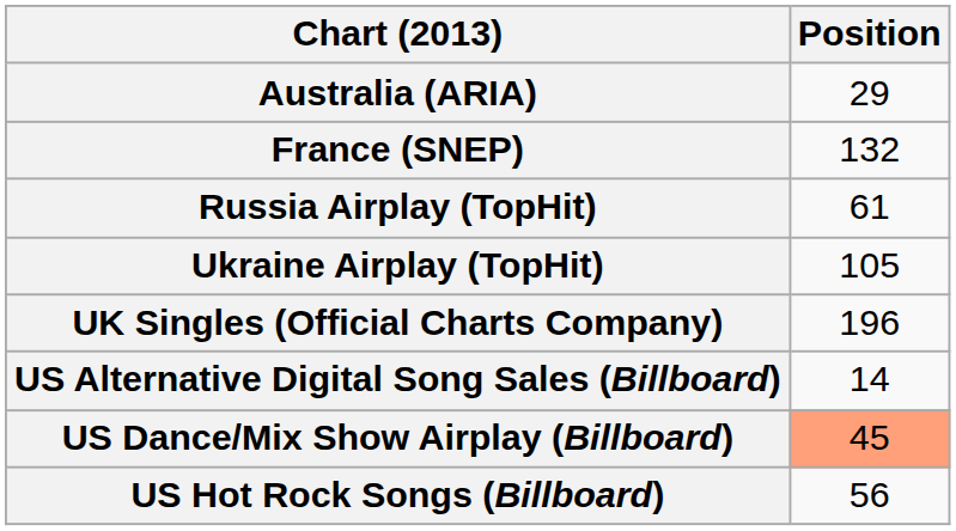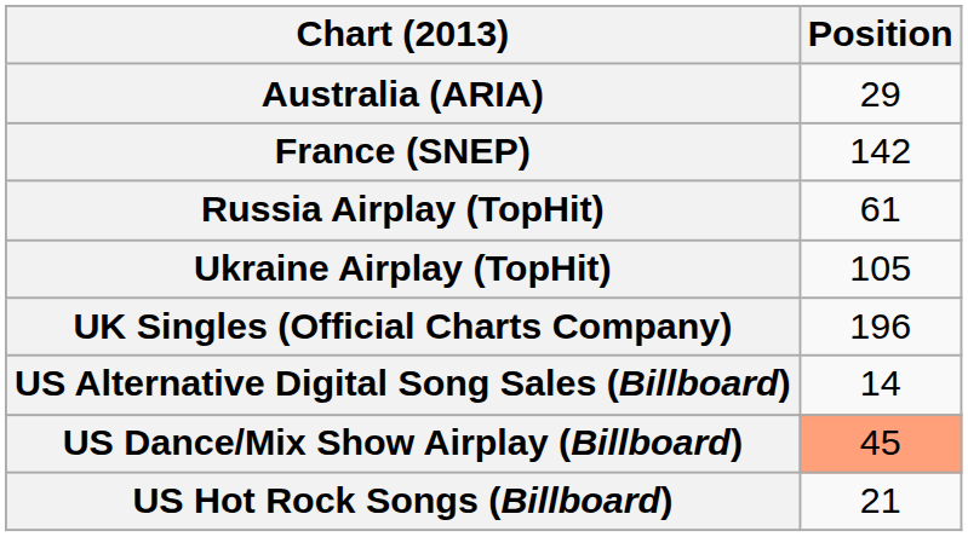 <table class="wikitable sortable plainrowheaders" style="text-align:center">
 <tr>
 <th>Chart (2013)</th>
 <th>Position</th>
 </tr>
 <tr>
 <th scope="row">Australia (ARIA)</th>
 <td>29</td>
 </tr>
 <tr>
 <th scope="row">France (SNEP)</th>
-<td>132</td>
+<td>142</td>
 </tr>
 <tr>
 <th scope="row">Russia Airplay (TopHit)</th>
 <td>61</td>
 </tr>
 <tr>
 <th scope="row">Ukraine Airplay (TopHit)</th>
 <td>105</td>
 </tr>
 <tr>
 <th scope="row">UK Singles (Official Charts Company)</th>
 <td>196</td>
 </tr>
 <tr>
 <th scope="row">US Alternative Digital Song Sales (<em>Billboard</em>)</th>
 <td>14</td>
 </tr>
 <tr>
 <th scope="row">US Dance/Mix Show Airplay (<em>Billboard</em>)</th>
 <td style="background: lightsalmon;">45</td>
 </tr>
 <tr>
 <th scope="row">US Hot Rock Songs (<em>Billboard</em>)</th>
-<td>56</td>
+<td>21</td>
 </tr>
 </table>
